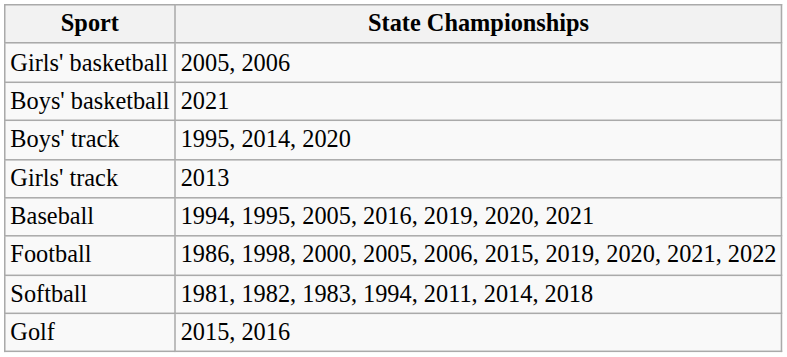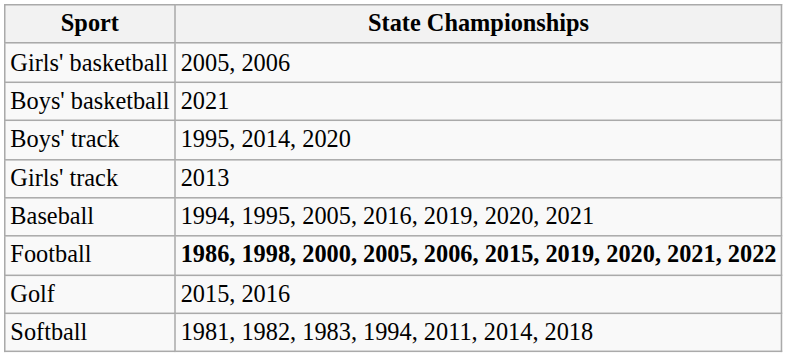 <table class="wikitable">
 <tr>
 <th>Sport</th>
 <th>State Championships</th>
 </tr>
 <tr>
 <td>Girls' basketball</td>
 <td>2005, 2006</td>
 </tr>
 <tr>
 <td>Boys' basketball</td>
 <td>2021</td>
 </tr>
 <tr>
 <td>Boys' track</td>
 <td>1995, 2014, 2020</td>
 </tr>
 <tr>
 <td>Girls' track</td>
 <td>2013</td>
 </tr>
 <tr>
 <td>Baseball</td>
 <td>1994, 1995, 2005, 2016, 2019, 2020, 2021</td>
 </tr>
 <tr>
 <td>Football</td>
-<td>1986, 1998, 2000, 2005, 2006, 2015, 2019, 2020, 2021, 2022</td>
+<td><strong>1986, 1998, 2000, 2005, 2006, 2015, 2019, 2020, 2021, 2022</strong></td>
+</tr>
+<tr>
+<td>Golf</td>
+<td>2015, 2016</td>
 </tr>
 <tr>
 <td>Softball</td>
 <td>1981, 1982, 1983, 1994, 2011, 2014, 2018</td>
 </tr>
-<tr>
-<td>Golf</td>
-<td>2015, 2016</td>
-</tr>
 </table>
